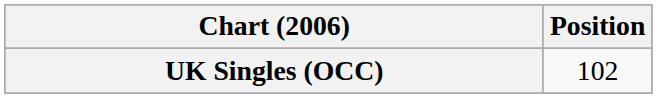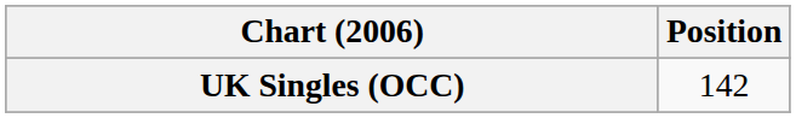 <table class="wikitable sortable plainrowheaders" style="text-align:center">
 <tr>
 <th scope="col" style="width:19em;">Chart (2006)</th>
 <th scope="col">Position</th>
 </tr>
 <tr>
 <th scope="row">UK Singles (OCC)</th>
-<td>102</td>
+<td>142</td>
 </tr>
 </table>
